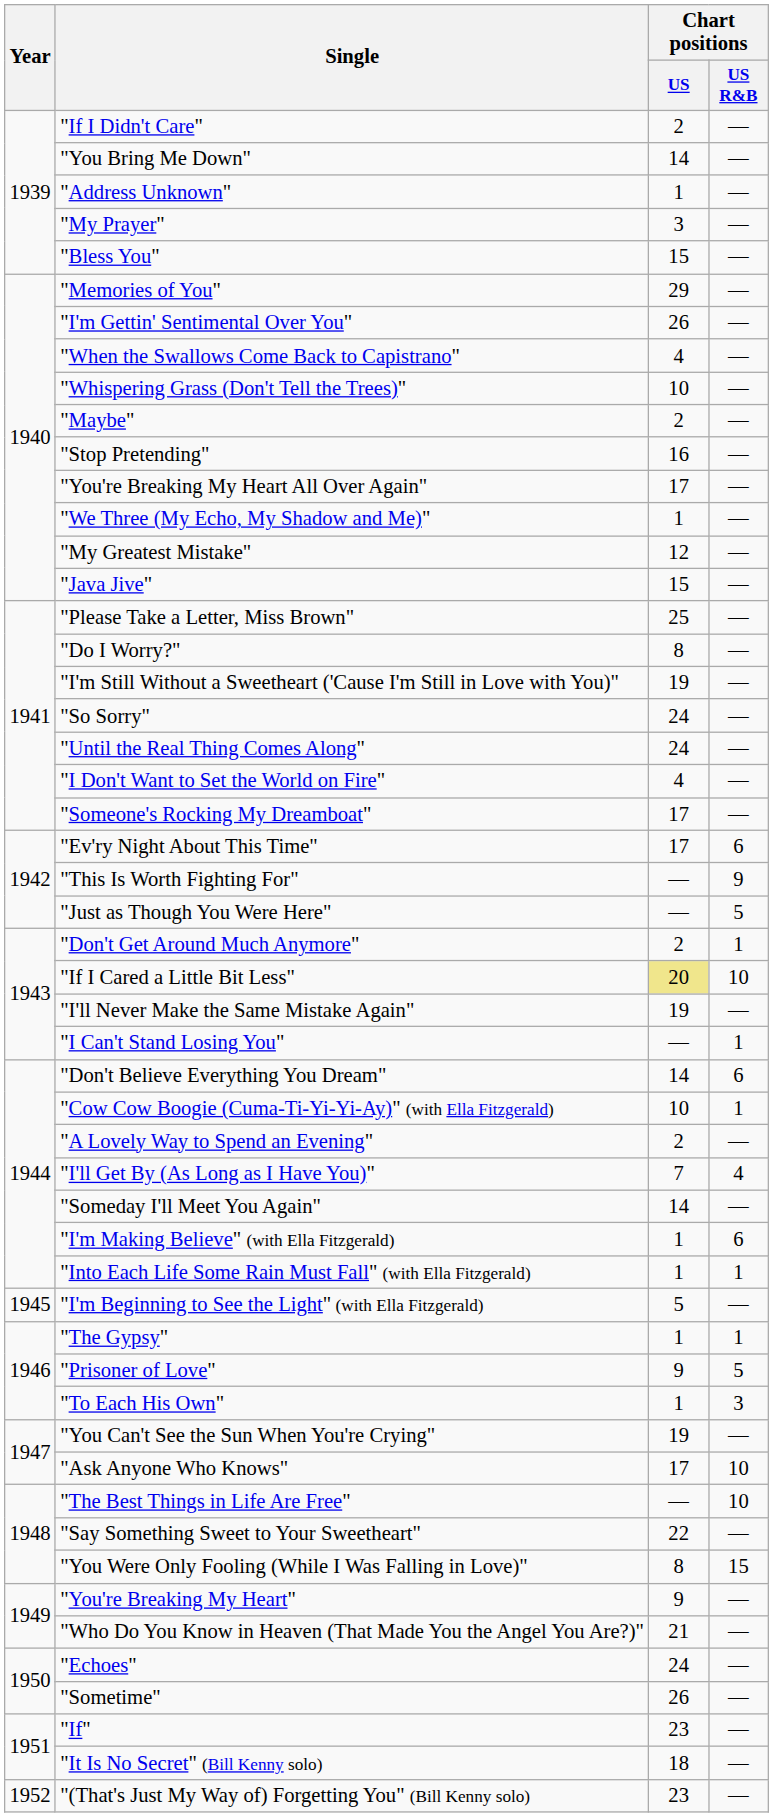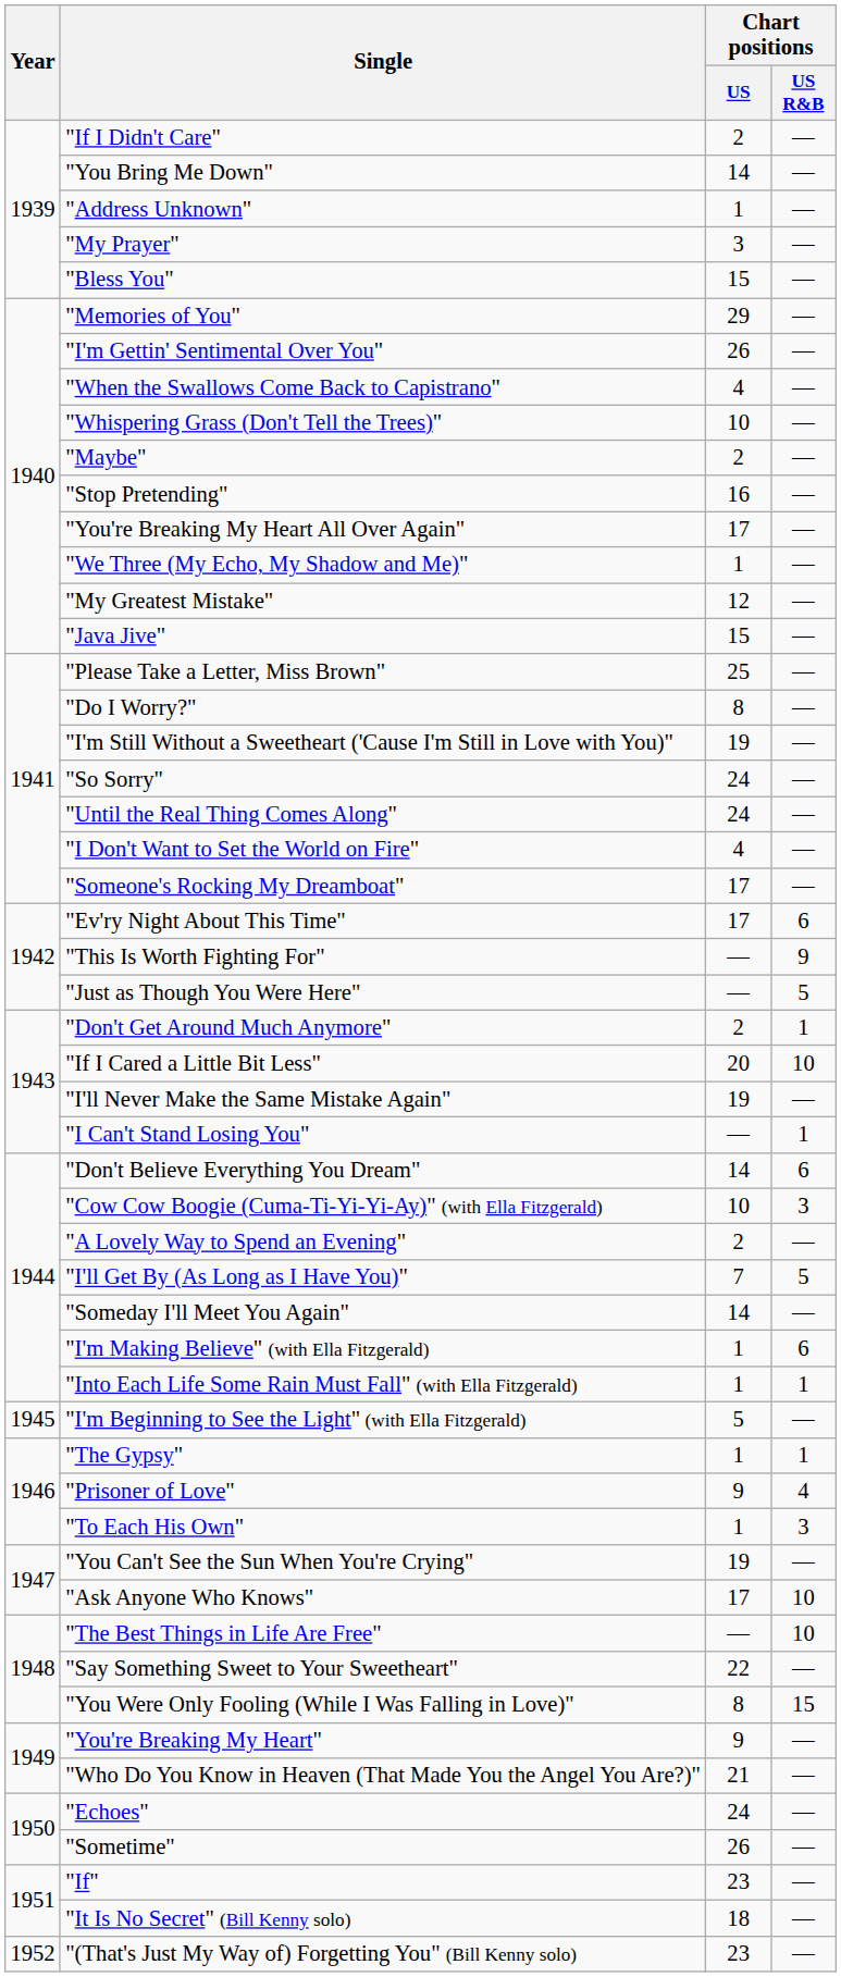 <table class="wikitable" style="text-align:center">
 <tr>
 <th rowspan="2">Year</th>
 <th rowspan="2">Single</th>
 <th colspan="2">Chart positions</th>
 </tr>
 <tr style="font-size:smaller">
 <th style="width:40px"><a href='#'>US</a><br></th>
 <th style="width:40px"><a href='#'>US<br>R&B</a></th>
 </tr>
 <tr>
 <td rowspan="5">1939</td>
 <td style="text-align:left">"<a href='#'>If I Didn't Care</a>"</td>
 <td>2</td>
 <td>—</td>
 </tr>
 <tr>
 <td style="text-align:left">"You Bring Me Down"</td>
 <td>14</td>
 <td>—</td>
 </tr>
 <tr>
 <td style="text-align:left">"<a href='#'>Address Unknown</a>"</td>
 <td>1</td>
 <td>—</td>
 </tr>
 <tr>
 <td style="text-align:left">"<a href='#'>My Prayer</a>"</td>
 <td>3</td>
 <td>—</td>
 </tr>
 <tr>
 <td style="text-align:left">"<a href='#'>Bless You</a>"</td>
 <td>15</td>
 <td>—</td>
 </tr>
 <tr>
 <td rowspan="10">1940</td>
 <td style="text-align:left">"<a href='#'>Memories of You</a>"</td>
 <td>29</td>
 <td>—</td>
 </tr>
 <tr>
 <td style="text-align:left">"<a href='#'>I'm Gettin' Sentimental Over You</a>"</td>
 <td>26</td>
 <td>—</td>
 </tr>
 <tr>
 <td style="text-align:left">"<a href='#'>When the Swallows Come Back to Capistrano</a>"</td>
 <td>4</td>
 <td>—</td>
 </tr>
 <tr>
 <td style="text-align:left">"<a href='#'>Whispering Grass (Don't Tell the Trees)</a>"</td>
 <td>10</td>
 <td>—</td>
 </tr>
 <tr>
 <td style="text-align:left">"<a href='#'>Maybe</a>"</td>
 <td>2</td>
 <td>—</td>
 </tr>
 <tr>
 <td style="text-align:left">"Stop Pretending"</td>
 <td>16</td>
 <td>—</td>
 </tr>
 <tr>
 <td style="text-align:left">"You're Breaking My Heart All Over Again"</td>
 <td>17</td>
 <td>—</td>
 </tr>
 <tr>
 <td style="text-align:left">"<a href='#'>We Three (My Echo, My Shadow and Me)</a>"</td>
 <td>1</td>
 <td>—</td>
 </tr>
 <tr>
 <td style="text-align:left">"My Greatest Mistake"</td>
 <td>12</td>
 <td>—</td>
 </tr>
 <tr>
 <td style="text-align:left">"<a href='#'>Java Jive</a>"</td>
 <td>15</td>
 <td>—</td>
 </tr>
 <tr>
 <td rowspan="7">1941</td>
 <td style="text-align:left">"Please Take a Letter, Miss Brown"</td>
 <td>25</td>
 <td>—</td>
 </tr>
 <tr>
 <td style="text-align:left">"Do I Worry?"</td>
 <td>8</td>
 <td>—</td>
 </tr>
 <tr>
 <td style="text-align:left">"I'm Still Without a Sweetheart ('Cause I'm Still in Love with You)"</td>
 <td>19</td>
 <td>—</td>
 </tr>
 <tr>
 <td style="text-align:left">"So Sorry"</td>
 <td>24</td>
 <td>—</td>
 </tr>
 <tr>
 <td style="text-align:left">"<a href='#'>Until the Real Thing Comes Along</a>"</td>
 <td>24</td>
 <td>—</td>
 </tr>
 <tr>
 <td style="text-align:left">"<a href='#'>I Don't Want to Set the World on Fire</a>"</td>
 <td>4</td>
 <td>—</td>
 </tr>
 <tr>
 <td style="text-align:left">"<a href='#'>Someone's Rocking My Dreamboat</a>"</td>
 <td>17</td>
 <td>—</td>
 </tr>
 <tr>
 <td rowspan="3">1942</td>
 <td style="text-align:left">"Ev'ry Night About This Time"</td>
 <td>17</td>
 <td>6</td>
 </tr>
 <tr>
 <td style="text-align:left">"This Is Worth Fighting For"</td>
 <td>—</td>
 <td>9</td>
 </tr>
 <tr>
 <td style="text-align:left">"Just as Though You Were Here"</td>
 <td>—</td>
 <td>5</td>
 </tr>
 <tr>
 <td rowspan="4">1943</td>
 <td style="text-align:left">"<a href='#'>Don't Get Around Much Anymore</a>"</td>
 <td>2</td>
 <td>1</td>
 </tr>
 <tr>
 <td style="text-align:left">"If I Cared a Little Bit Less"</td>
-<td style="background: khaki;">20</td>
+<td>20</td>
 <td>10</td>
 </tr>
 <tr>
 <td style="text-align:left">"I'll Never Make the Same Mistake Again"</td>
 <td>19</td>
 <td>—</td>
 </tr>
 <tr>
 <td style="text-align:left">"<a href='#'>I Can't Stand Losing You</a>"</td>
 <td>—</td>
 <td>1</td>
 </tr>
 <tr>
 <td rowspan="7">1944</td>
 <td style="text-align:left">"Don't Believe Everything You Dream"</td>
 <td>14</td>
 <td>6</td>
 </tr>
 <tr>
 <td style="text-align:left">"<a href='#'>Cow Cow Boogie (Cuma-Ti-Yi-Yi-Ay)</a>" <small>(with <a href='#'>Ella Fitzgerald</a>)</small></td>
 <td>10</td>
-<td>1</td>
+<td>3</td>
 </tr>
 <tr>
 <td style="text-align:left">"<a href='#'>A Lovely Way to Spend an Evening</a>"</td>
 <td>2</td>
 <td>—</td>
 </tr>
 <tr>
 <td style="text-align:left">"<a href='#'>I'll Get By (As Long as I Have You)</a>"</td>
 <td>7</td>
-<td>4</td>
+<td>5</td>
 </tr>
 <tr>
 <td style="text-align:left">"Someday I'll Meet You Again"</td>
 <td>14</td>
 <td>—</td>
 </tr>
 <tr>
 <td style="text-align:left">"<a href='#'>I'm Making Believe</a>" <small>(with Ella Fitzgerald)</small></td>
 <td>1</td>
 <td>6</td>
 </tr>
 <tr>
 <td style="text-align:left">"<a href='#'>Into Each Life Some Rain Must Fall</a>" <small>(with Ella Fitzgerald)</small></td>
 <td>1</td>
 <td>1</td>
 </tr>
 <tr>
 <td>1945</td>
 <td style="text-align:left">"<a href='#'>I'm Beginning to See the Light</a>"<small> (with Ella Fitzgerald)</small></td>
 <td>5</td>
 <td>—</td>
 </tr>
 <tr>
 <td rowspan="3">1946</td>
 <td style="text-align:left">"<a href='#'>The Gypsy</a>"</td>
 <td>1</td>
 <td>1</td>
 </tr>
 <tr>
 <td style="text-align:left">"<a href='#'>Prisoner of Love</a>"</td>
 <td>9</td>
-<td>5</td>
+<td>4</td>
 </tr>
 <tr>
 <td style="text-align:left">"<a href='#'>To Each His Own</a>"</td>
 <td>1</td>
 <td>3</td>
 </tr>
 <tr>
 <td rowspan="2">1947</td>
 <td style="text-align:left">"You Can't See the Sun When You're Crying"</td>
 <td>19</td>
 <td>—</td>
 </tr>
 <tr>
 <td style="text-align:left">"Ask Anyone Who Knows"</td>
 <td>17</td>
 <td>10</td>
 </tr>
 <tr>
 <td rowspan="3">1948</td>
 <td style="text-align:left">"<a href='#'>The Best Things in Life Are Free</a>"</td>
 <td>—</td>
 <td>10</td>
 </tr>
 <tr>
 <td style="text-align:left">"Say Something Sweet to Your Sweetheart"</td>
 <td>22</td>
 <td>—</td>
 </tr>
 <tr>
 <td style="text-align:left">"You Were Only Fooling (While I Was Falling in Love)"</td>
 <td>8</td>
 <td>15</td>
 </tr>
 <tr>
 <td rowspan="2">1949</td>
 <td style="text-align:left">"<a href='#'>You're Breaking My Heart</a>"</td>
 <td>9</td>
 <td>—</td>
 </tr>
 <tr>
 <td style="text-align:left">"Who Do You Know in Heaven (That Made You the Angel You Are?)"</td>
 <td>21</td>
 <td>—</td>
 </tr>
 <tr>
 <td rowspan="2">1950</td>
 <td style="text-align:left">"<a href='#'>Echoes</a>"</td>
 <td>24</td>
 <td>—</td>
 </tr>
 <tr>
 <td style="text-align:left">"Sometime"</td>
 <td>26</td>
 <td>—</td>
 </tr>
 <tr>
 <td rowspan="2">1951</td>
 <td style="text-align:left">"<a href='#'>If</a>"</td>
 <td>23</td>
 <td>—</td>
 </tr>
 <tr>
 <td style="text-align:left">"<a href='#'>It Is No Secret</a>" <small>(<a href='#'>Bill Kenny</a> solo)</small></td>
 <td>18</td>
 <td>—</td>
 </tr>
 <tr>
 <td>1952</td>
 <td style="text-align:left">"(That's Just My Way of) Forgetting You" <small>(Bill Kenny solo)</small></td>
 <td>23</td>
 <td>—</td>
 </tr>
 </table>
